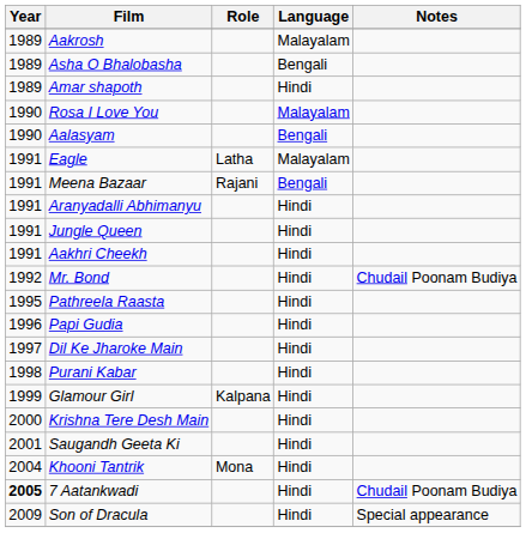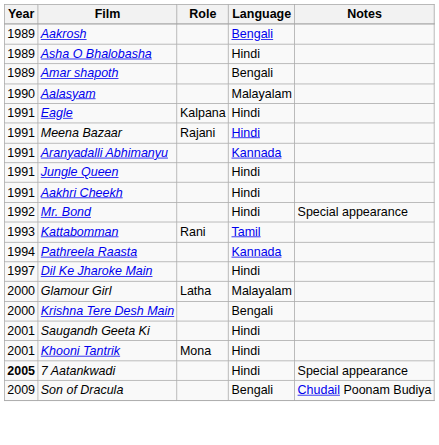 <table class="wikitable sortable">
 <tr style="background:#ccc; text-align:center;">
 <th>Year</th>
 <th>Film</th>
 <th>Role</th>
 <th>Language</th>
 <th>Notes</th>
 </tr>
 <tr>
 </tr>
 <tr 1988 || >
 </tr>
 <tr>
 <td>1989</td>
 <td><em><a href='#'>Aakrosh</a></em></td>
 <td></td>
-<td>Malayalam</td>
+<td><a href='#'>Bengali</a></td>
 <td></td>
 </tr>
 <tr>
 <td>1989</td>
 <td><em><a href='#'>Asha O Bhalobasha</a></em></td>
 <td></td>
-<td>Bengali</td>
+<td>Hindi</td>
 <td></td>
 </tr>
 <tr>
 <td>1989</td>
 <td><em><a href='#'>Amar shapoth</a></em></td>
 <td></td>
-<td>Hindi</td>
-<td></td>
-</tr>
-<tr>
-<td>1990</td>
-<td><em><a href='#'>Rosa I Love You</a></em></td>
-<td></td>
-<td><a href='#'>Malayalam</a></td>
+<td>Bengali</td>
 <td></td>
 </tr>
 <tr>
 <td>1990</td>
 <td><em><a href='#'>Aalasyam</a></em></td>
 <td></td>
-<td><a href='#'>Bengali</a></td>
+<td>Malayalam</td>
 <td></td>
 </tr>
 <tr>
 <td>1991</td>
 <td><em><a href='#'>Eagle</a></em></td>
-<td>Latha</td>
-<td>Malayalam</td>
+<td>Kalpana</td>
+<td>Hindi</td>
 <td></td>
 </tr>
 <tr>
 <td>1991</td>
 <td><em>Meena Bazaar</em></td>
 <td>Rajani</td>
-<td><a href='#'>Bengali</a></td>
+<td><a href='#'>Hindi</a></td>
 <td></td>
 </tr>
 <tr>
 <td>1991</td>
 <td><em><a href='#'>Aranyadalli Abhimanyu</a></em></td>
 <td></td>
-<td>Hindi</td>
+<td><a href='#'>Kannada</a></td>
 <td></td>
 </tr>
 <tr>
 <td>1991</td>
 <td><em><a href='#'>Jungle Queen</a></em></td>
 <td></td>
 <td>Hindi</td>
 <td></td>
 </tr>
 <tr>
 <td>1991</td>
 <td><em><a href='#'>Aakhri Cheekh</a></em></td>
 <td></td>
 <td>Hindi</td>
 <td></td>
 </tr>
 <tr>
 <td>1992</td>
 <td><em><a href='#'>Mr. Bond</a></em></td>
 <td></td>
 <td>Hindi</td>
-<td><a href='#'>Chudail</a> Poonam Budiya</td>
+<td>Special appearance</td>
 </tr>
 <tr>
-<td>1995</td>
-<td><em><a href='#'>Pathreela Raasta</a></em></td>
-<td></td>
-<td>Hindi</td>
+<td>1993</td>
+<td><em><a href='#'>Kattabomman</a></em></td>
+<td>Rani</td>
+<td><a href='#'>Tamil</a></td>
 <td></td>
 </tr>
 <tr>
-<td>1996</td>
-<td><em><a href='#'>Papi Gudia</a></em></td>
+<td>1994</td>
+<td><em><a href='#'>Pathreela Raasta</a></em></td>
 <td></td>
-<td>Hindi</td>
+<td><a href='#'>Kannada</a></td>
 <td></td>
 </tr>
 <tr>
 <td>1997</td>
 <td><em><a href='#'>Dil Ke Jharoke Main</a></em></td>
 <td></td>
 <td>Hindi</td>
 <td></td>
 </tr>
 <tr>
-<td>1998</td>
-<td><em><a href='#'>Purani Kabar</a></em></td>
-<td></td>
-<td>Hindi</td>
-<td></td>
-</tr>
-<tr>
-<td>1999</td>
+<td>2000</td>
 <td><em>Glamour Girl</em></td>
-<td>Kalpana</td>
-<td>Hindi</td>
+<td>Latha</td>
+<td>Malayalam</td>
 <td></td>
 </tr>
 <tr>
 <td>2000</td>
 <td><em><a href='#'>Krishna Tere Desh Main</a></em></td>
 <td></td>
-<td>Hindi</td>
+<td>Bengali</td>
 <td></td>
 </tr>
 <tr>
 <td>2001</td>
 <td><em>Saugandh Geeta Ki</em></td>
 <td></td>
 <td>Hindi</td>
 <td></td>
 </tr>
 <tr>
-<td>2004</td>
+<td>2001</td>
 <td><em><a href='#'>Khooni Tantrik</a></em></td>
 <td>Mona</td>
 <td>Hindi</td>
 <td></td>
 </tr>
 <tr>
 <td><strong>2005</strong></td>
 <td><em>7 Aatankwadi</em></td>
 <td></td>
 <td>Hindi</td>
-<td><a href='#'>Chudail</a> Poonam Budiya</td>
+<td>Special appearance</td>
 </tr>
 <tr>
 <td>2009</td>
 <td><em>Son of Dracula</em></td>
 <td></td>
-<td>Hindi</td>
-<td>Special appearance</td>
+<td>Bengali</td>
+<td><a href='#'>Chudail</a> Poonam Budiya</td>
 </tr>
 <tr>
 </tr>
 </table>
